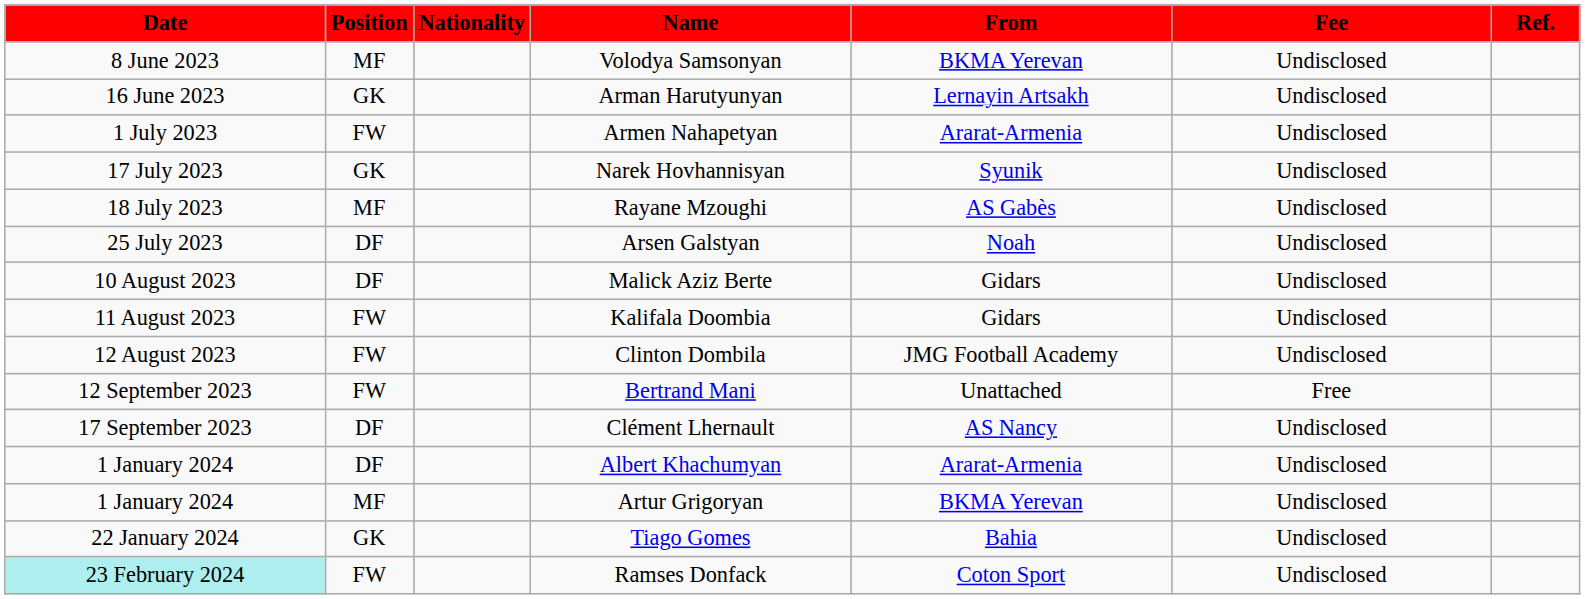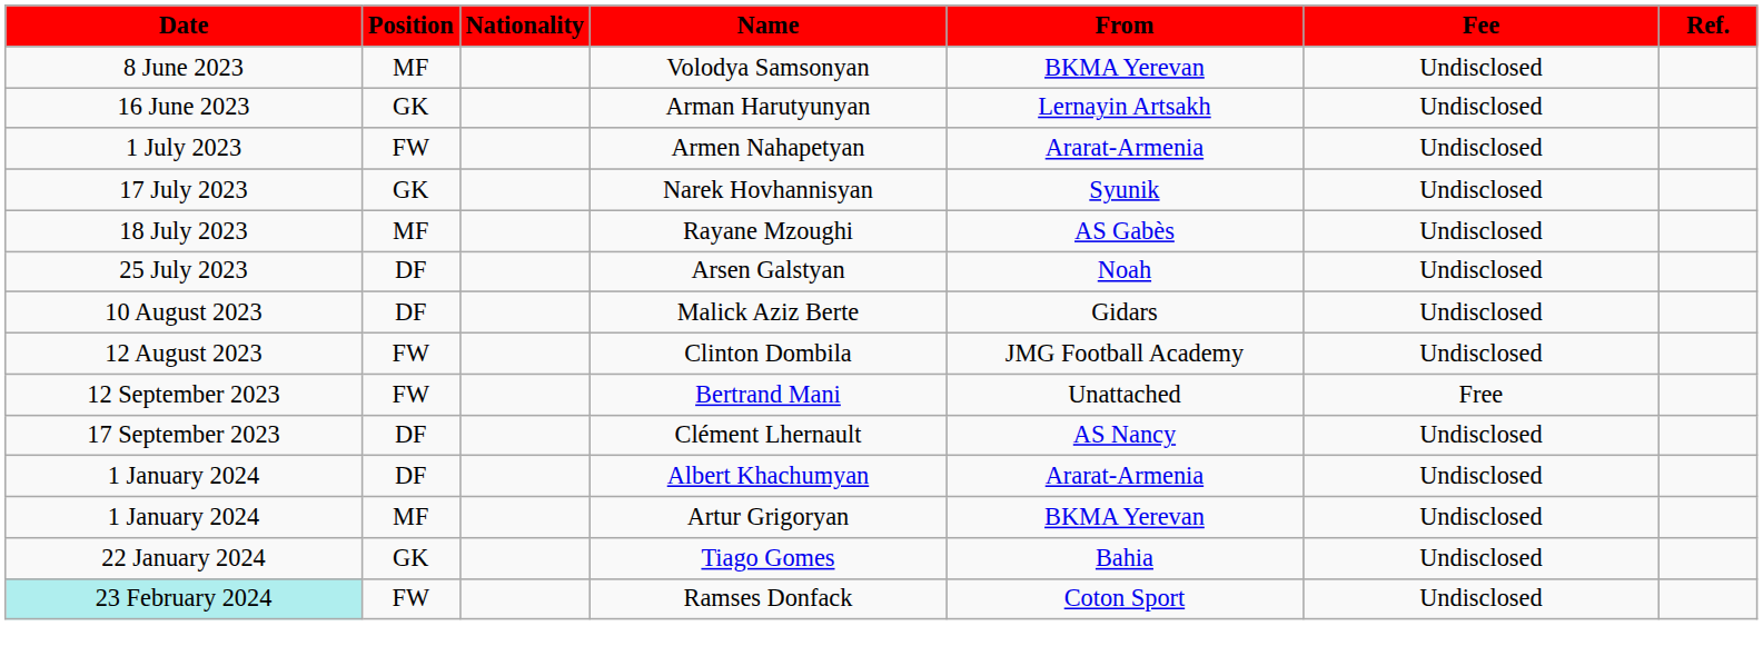 <table class="wikitable"  style="text-align:center; font-size:90%; ">
 <tr>
 <th style="background:#FF0000; color:#000000; width:200px;">Date</th>
 <th style="background:#FF0000; color:#000000; width:50px;">Position</th>
 <th style="background:#FF0000; color:#000000; width:50px;">Nationality</th>
 <th style="background:#FF0000; color:#000000; width:200px;">Name</th>
 <th style="background:#FF0000; color:#000000; width:200px;">From</th>
 <th style="background:#FF0000; color:#000000; width:200px;">Fee</th>
 <th style="background:#FF0000; color:#000000; width:50px;">Ref.</th>
 </tr>
 <tr>
 <td>8 June 2023</td>
 <td>MF</td>
 <td></td>
 <td>Volodya Samsonyan</td>
 <td><a href='#'>BKMA Yerevan</a></td>
 <td>Undisclosed</td>
 <td></td>
 </tr>
 <tr>
 <td>16 June 2023</td>
 <td>GK</td>
 <td></td>
 <td>Arman Harutyunyan</td>
 <td><a href='#'>Lernayin Artsakh</a></td>
 <td>Undisclosed</td>
 <td></td>
 </tr>
 <tr>
 <td>1 July 2023</td>
 <td>FW</td>
 <td></td>
 <td>Armen Nahapetyan</td>
 <td><a href='#'>Ararat-Armenia</a></td>
 <td>Undisclosed</td>
 <td></td>
 </tr>
 <tr>
 <td>17 July 2023</td>
 <td>GK</td>
 <td></td>
 <td>Narek Hovhannisyan</td>
 <td><a href='#'>Syunik</a></td>
 <td>Undisclosed</td>
 <td></td>
 </tr>
 <tr>
 <td>18 July 2023</td>
 <td>MF</td>
 <td></td>
 <td>Rayane Mzoughi</td>
 <td><a href='#'>AS Gabès</a></td>
 <td>Undisclosed</td>
 <td></td>
 </tr>
 <tr>
 <td>25 July 2023</td>
 <td>DF</td>
 <td></td>
 <td>Arsen Galstyan</td>
 <td><a href='#'>Noah</a></td>
 <td>Undisclosed</td>
 <td></td>
 </tr>
 <tr>
 <td>10 August 2023</td>
 <td>DF</td>
 <td></td>
 <td>Malick Aziz Berte</td>
 <td>Gidars</td>
 <td>Undisclosed</td>
 <td></td>
 </tr>
 <tr>
-<td>11 August 2023</td>
-<td>FW</td>
-<td></td>
-<td>Kalifala Doombia</td>
-<td>Gidars</td>
-<td>Undisclosed</td>
-<td></td>
-</tr>
-<tr>
 <td>12 August 2023</td>
 <td>FW</td>
 <td></td>
 <td>Clinton Dombila</td>
 <td>JMG Football Academy</td>
 <td>Undisclosed</td>
 <td></td>
 </tr>
 <tr>
 <td>12 September 2023</td>
 <td>FW</td>
 <td></td>
 <td><a href='#'>Bertrand Mani</a></td>
 <td>Unattached</td>
 <td>Free</td>
 <td></td>
 </tr>
 <tr>
 <td>17 September 2023</td>
 <td>DF</td>
 <td></td>
 <td>Clément Lhernault</td>
 <td><a href='#'>AS Nancy</a></td>
 <td>Undisclosed</td>
 <td></td>
 </tr>
 <tr>
 <td>1 January 2024</td>
 <td>DF</td>
 <td></td>
 <td><a href='#'>Albert Khachumyan</a></td>
 <td><a href='#'>Ararat-Armenia</a></td>
 <td>Undisclosed</td>
 <td></td>
 </tr>
 <tr>
 <td>1 January 2024</td>
 <td>MF</td>
 <td></td>
 <td>Artur Grigoryan</td>
 <td><a href='#'>BKMA Yerevan</a></td>
 <td>Undisclosed</td>
 <td></td>
 </tr>
 <tr>
 <td>22 January 2024</td>
 <td>GK</td>
 <td></td>
 <td><a href='#'>Tiago Gomes</a></td>
 <td><a href='#'>Bahia</a></td>
 <td>Undisclosed</td>
 <td></td>
 </tr>
 <tr>
 <td style="background: paleturquoise;">23 February 2024</td>
 <td>FW</td>
 <td></td>
 <td>Ramses Donfack</td>
 <td><a href='#'>Coton Sport</a></td>
 <td>Undisclosed</td>
 <td></td>
 </tr>
 </table>
